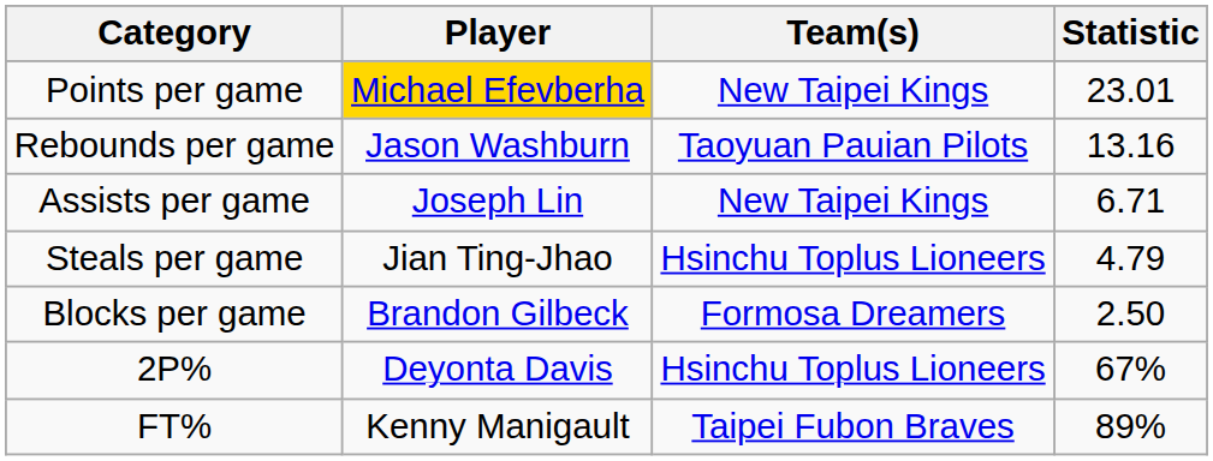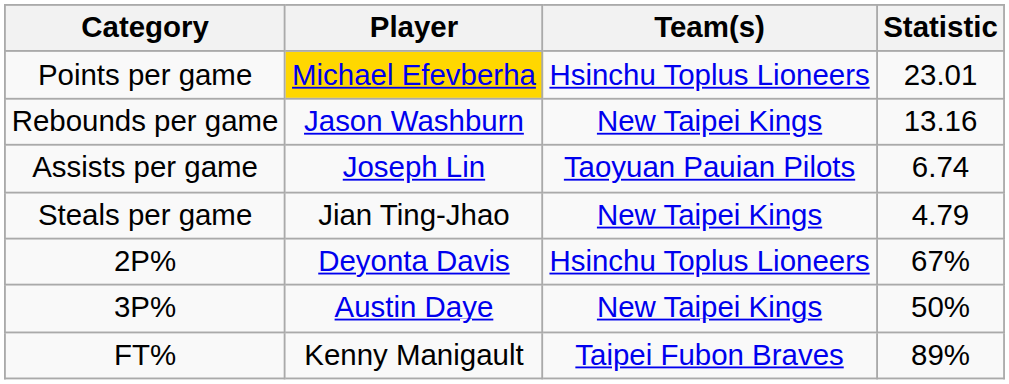 <table class="wikitable" style="text-align:center">
 <tr>
 <th>Category</th>
 <th>Player</th>
 <th>Team(s)</th>
 <th>Statistic</th>
 </tr>
 <tr>
 <td>Points per game</td>
 <td style="background: gold;"><a href='#'>Michael Efevberha</a></td>
-<td><a href='#'>New Taipei Kings</a></td>
+<td><a href='#'>Hsinchu Toplus Lioneers</a></td>
 <td>23.01</td>
 </tr>
 <tr>
 <td>Rebounds per game</td>
 <td><a href='#'>Jason Washburn</a></td>
-<td><a href='#'>Taoyuan Pauian Pilots</a></td>
+<td><a href='#'>New Taipei Kings</a></td>
 <td>13.16</td>
 </tr>
 <tr>
 <td>Assists per game</td>
 <td><a href='#'>Joseph Lin</a></td>
-<td><a href='#'>New Taipei Kings</a></td>
-<td>6.71</td>
+<td><a href='#'>Taoyuan Pauian Pilots</a></td>
+<td>6.74</td>
 </tr>
 <tr>
 <td>Steals per game</td>
 <td>Jian Ting-Jhao</td>
-<td><a href='#'>Hsinchu Toplus Lioneers</a></td>
+<td><a href='#'>New Taipei Kings</a></td>
 <td>4.79</td>
-</tr>
-<tr>
-<td>Blocks per game</td>
-<td><a href='#'>Brandon Gilbeck</a></td>
-<td><a href='#'>Formosa Dreamers</a></td>
-<td>2.50</td>
 </tr>
 <tr>
 <td>2P%</td>
 <td><a href='#'>Deyonta Davis</a></td>
 <td><a href='#'>Hsinchu Toplus Lioneers</a></td>
 <td>67%</td>
 </tr>
 <tr>
+<td>3P%</td>
+<td><a href='#'>Austin Daye</a></td>
+<td><a href='#'>New Taipei Kings</a></td>
+<td>50%</td>
+</tr>
+<tr>
 <td>FT%</td>
 <td>Kenny Manigault</td>
 <td><a href='#'>Taipei Fubon Braves</a></td>
 <td>89%</td>
 </tr>
 </table>
